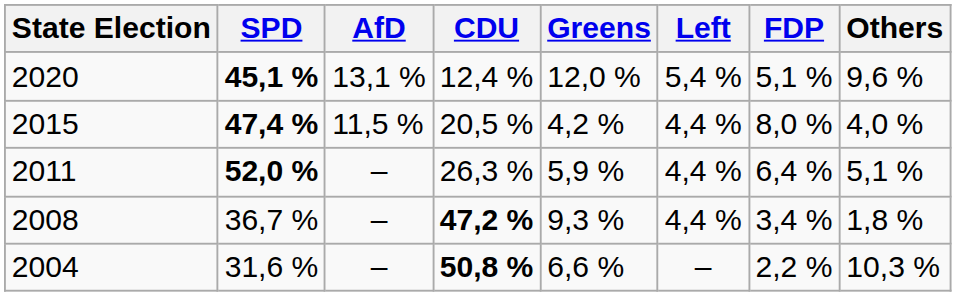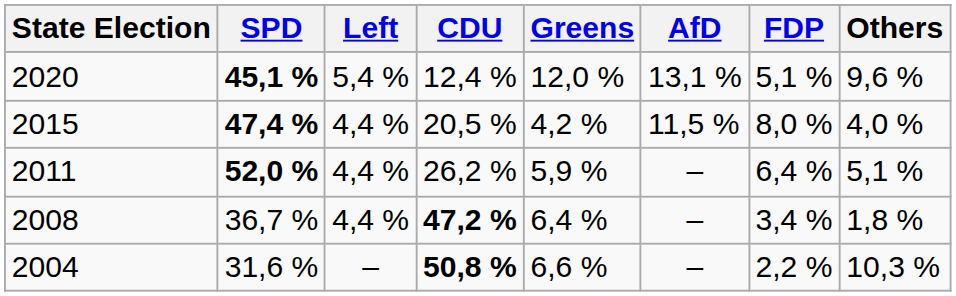 <table class="wikitable zebra">
 <tr class="hintergrundfarbe5">
 <th>State Election</th>
 <th><a href='#'>SPD</a></th>
-<th><a href='#'>AfD</a></th>
+<th><a href='#'>Left</a></th>
 <th><a href='#'>CDU</a></th>
 <th><a href='#'>Greens</a></th>
-<th><a href='#'>Left</a></th>
+<th><a href='#'>AfD</a></th>
 <th><a href='#'>FDP</a></th>
 <th>Others</th>
 </tr>
 <tr>
 <td>2020</td>
 <td><strong>45,1 %</strong></td>
-<td>13,1 %</td>
+<td>5,4 %</td>
 <td>12,4 %</td>
 <td>12,0 %</td>
-<td>5,4 %</td>
+<td>13,1 %</td>
 <td>5,1 %</td>
 <td>9,6 %</td>
 </tr>
 <tr>
 <td>2015</td>
 <td><strong>47,4 %</strong></td>
-<td>11,5 %</td>
+<td>4,4 %</td>
 <td>20,5 %</td>
 <td>4,2 %</td>
-<td>4,4 %</td>
+<td>11,5 %</td>
 <td>8,0 %</td>
 <td>4,0 %</td>
 </tr>
 <tr>
 <td>2011</td>
 <td><strong>52,0 %</strong></td>
+<td>4,4 %</td>
+<td>26,2 %</td>
+<td>5,9 %</td>
 <td align="center">–</td>
-<td>26,3 %</td>
-<td>5,9 %</td>
-<td>4,4 %</td>
 <td>6,4 %</td>
 <td>5,1 %</td>
 </tr>
 <tr>
 <td>2008</td>
 <td>36,7 %</td>
+<td>4,4 %</td>
+<td><strong>47,2 %</strong></td>
+<td>6,4 %</td>
 <td align="center">–</td>
-<td><strong>47,2 %</strong></td>
-<td>9,3 %</td>
-<td>4,4 %</td>
 <td>3,4 %</td>
 <td>1,8 %</td>
 </tr>
 <tr>
 <td>2004</td>
 <td>31,6 %</td>
 <td align="center">–</td>
 <td><strong>50,8 %</strong></td>
 <td>6,6 %</td>
 <td align="center">–</td>
 <td>2,2 %</td>
 <td>10,3 %</td>
 </tr>
 </table>
